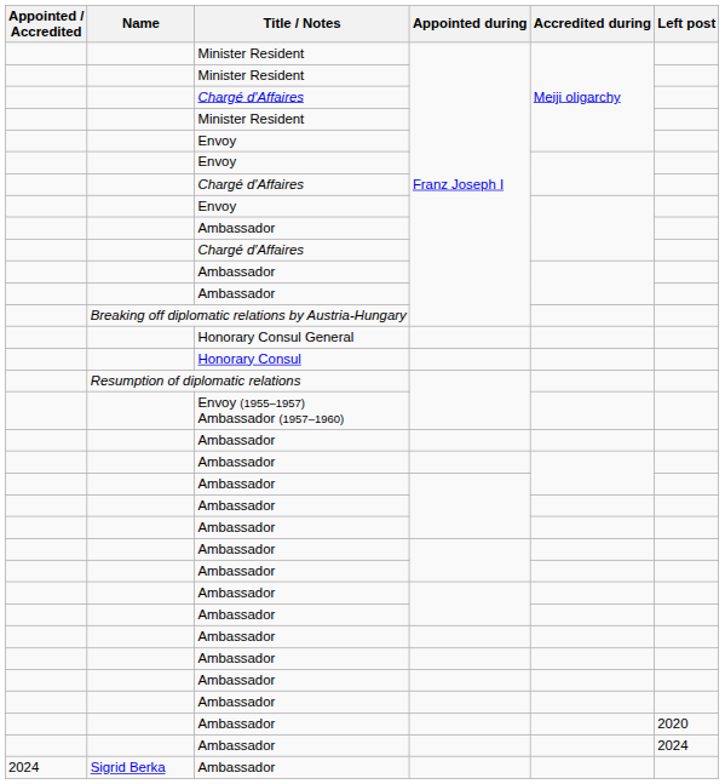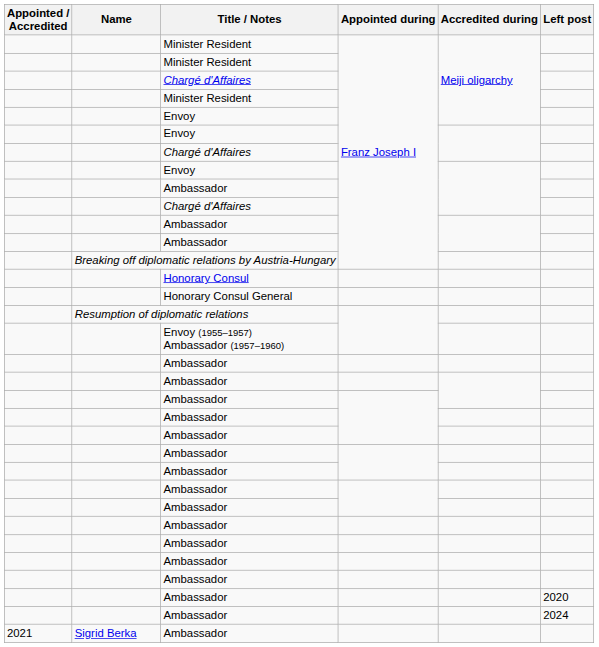 <table class="wikitable sortable">
 <tr class="hintergrundfarbe6">
 <th>Appointed /<br>Accredited</th>
 <th>Name</th>
 <th class="unsortable">Title / Notes</th>
 <th>Appointed during</th>
 <th>Accredited during</th>
 <th>Left post</th>
 </tr>
 <tr>
 <td></td>
 <td></td>
 <td>Minister Resident</td>
 <td rowspan="13"><a href='#'>Franz Joseph I</a></td>
 <td rowspan="5"><a href='#'>Meiji oligarchy</a></td>
 <td></td>
 </tr>
 <tr>
 <td></td>
 <td></td>
 <td>Minister Resident</td>
 <td></td>
 </tr>
 <tr>
 <td></td>
 <td></td>
 <td><em><a href='#'>Chargé d'Affaires</a></em></td>
 <td></td>
 </tr>
 <tr>
 <td></td>
 <td></td>
 <td>Minister Resident</td>
 <td></td>
 </tr>
 <tr>
 <td></td>
 <td></td>
 <td>Envoy</td>
 <td></td>
 </tr>
 <tr>
 <td></td>
 <td></td>
 <td>Envoy</td>
 <td rowspan="2"></td>
 <td></td>
 </tr>
 <tr>
 <td></td>
 <td></td>
 <td><em>Chargé d'Affaires</em></td>
 <td></td>
 </tr>
 <tr>
 <td></td>
 <td></td>
 <td>Envoy</td>
 <td rowspan=3></td>
 <td></td>
 </tr>
 <tr>
 <td></td>
 <td></td>
 <td>Ambassador</td>
 <td></td>
 </tr>
 <tr>
 <td></td>
 <td></td>
 <td><em>Chargé d'Affaires</em></td>
 <td></td>
 </tr>
 <tr>
 <td></td>
 <td></td>
 <td>Ambassador</td>
 <td rowspan=2></td>
 <td></td>
 </tr>
 <tr>
 <td></td>
 <td></td>
 <td>Ambassador</td>
 <td></td>
 </tr>
 <tr>
 <td></td>
 <td colspan=2><em>Breaking off diplomatic relations by Austria-Hungary</em></td>
 <td></td>
 <td></td>
 </tr>
 <tr>
 <td></td>
 <td></td>
-<td>Honorary Consul General</td>
+<td><a href='#'>Honorary Consul</a></td>
 <td></td>
 <td></td>
 <td></td>
 </tr>
 <tr>
 <td></td>
 <td></td>
-<td><a href='#'>Honorary Consul</a></td>
+<td>Honorary Consul General</td>
 <td></td>
 <td></td>
 <td></td>
 </tr>
 <tr>
 <td></td>
 <td colspan=2><em>Resumption of diplomatic relations</em></td>
 <td rowspan=2></td>
 <td></td>
 <td></td>
 </tr>
 <tr>
 <td></td>
 <td></td>
 <td>Envoy <small>(1955–1957)</small><br>Ambassador <small>(1957–1960)</small></td>
 <td></td>
 <td></td>
 </tr>
 <tr>
 <td></td>
 <td></td>
 <td>Ambassador</td>
 <td></td>
 <td></td>
 <td></td>
 </tr>
 <tr>
 <td></td>
 <td></td>
 <td>Ambassador</td>
 <td></td>
 <td rowspan=2></td>
 <td></td>
 </tr>
 <tr>
 <td></td>
 <td></td>
 <td>Ambassador</td>
 <td rowspan=3></td>
 <td></td>
 </tr>
 <tr>
 <td></td>
 <td></td>
 <td>Ambassador</td>
 <td></td>
 <td></td>
 </tr>
 <tr>
 <td></td>
 <td></td>
 <td>Ambassador</td>
 <td></td>
 <td></td>
 </tr>
 <tr>
 <td></td>
 <td></td>
 <td>Ambassador</td>
 <td rowspan=2></td>
 <td></td>
 <td></td>
 </tr>
 <tr>
 <td></td>
 <td></td>
 <td>Ambassador</td>
 <td></td>
 <td></td>
 </tr>
 <tr>
 <td></td>
 <td></td>
 <td>Ambassador</td>
 <td rowspan=2></td>
 <td></td>
 <td></td>
 </tr>
 <tr>
 <td></td>
 <td></td>
 <td>Ambassador</td>
 <td></td>
 <td></td>
 </tr>
 <tr>
 <td></td>
 <td></td>
 <td>Ambassador</td>
 <td></td>
 <td></td>
 <td></td>
 </tr>
 <tr>
 <td></td>
 <td></td>
 <td>Ambassador</td>
 <td></td>
 <td></td>
 <td></td>
 </tr>
 <tr>
 <td></td>
 <td></td>
 <td>Ambassador</td>
 <td></td>
 <td></td>
 <td></td>
 </tr>
 <tr>
 <td></td>
 <td></td>
 <td>Ambassador</td>
 <td></td>
 <td></td>
 <td></td>
 </tr>
 <tr>
 <td></td>
 <td></td>
 <td>Ambassador</td>
 <td></td>
 <td></td>
 <td>2020</td>
 </tr>
 <tr>
 <td></td>
 <td></td>
 <td>Ambassador</td>
 <td></td>
 <td></td>
 <td>2024</td>
 </tr>
 <tr>
-<td>2024</td>
+<td>2021</td>
 <td><a href='#'>Sigrid Berka</a></td>
 <td>Ambassador</td>
 <td></td>
 <td></td>
 <td></td>
 </tr>
 </table>
